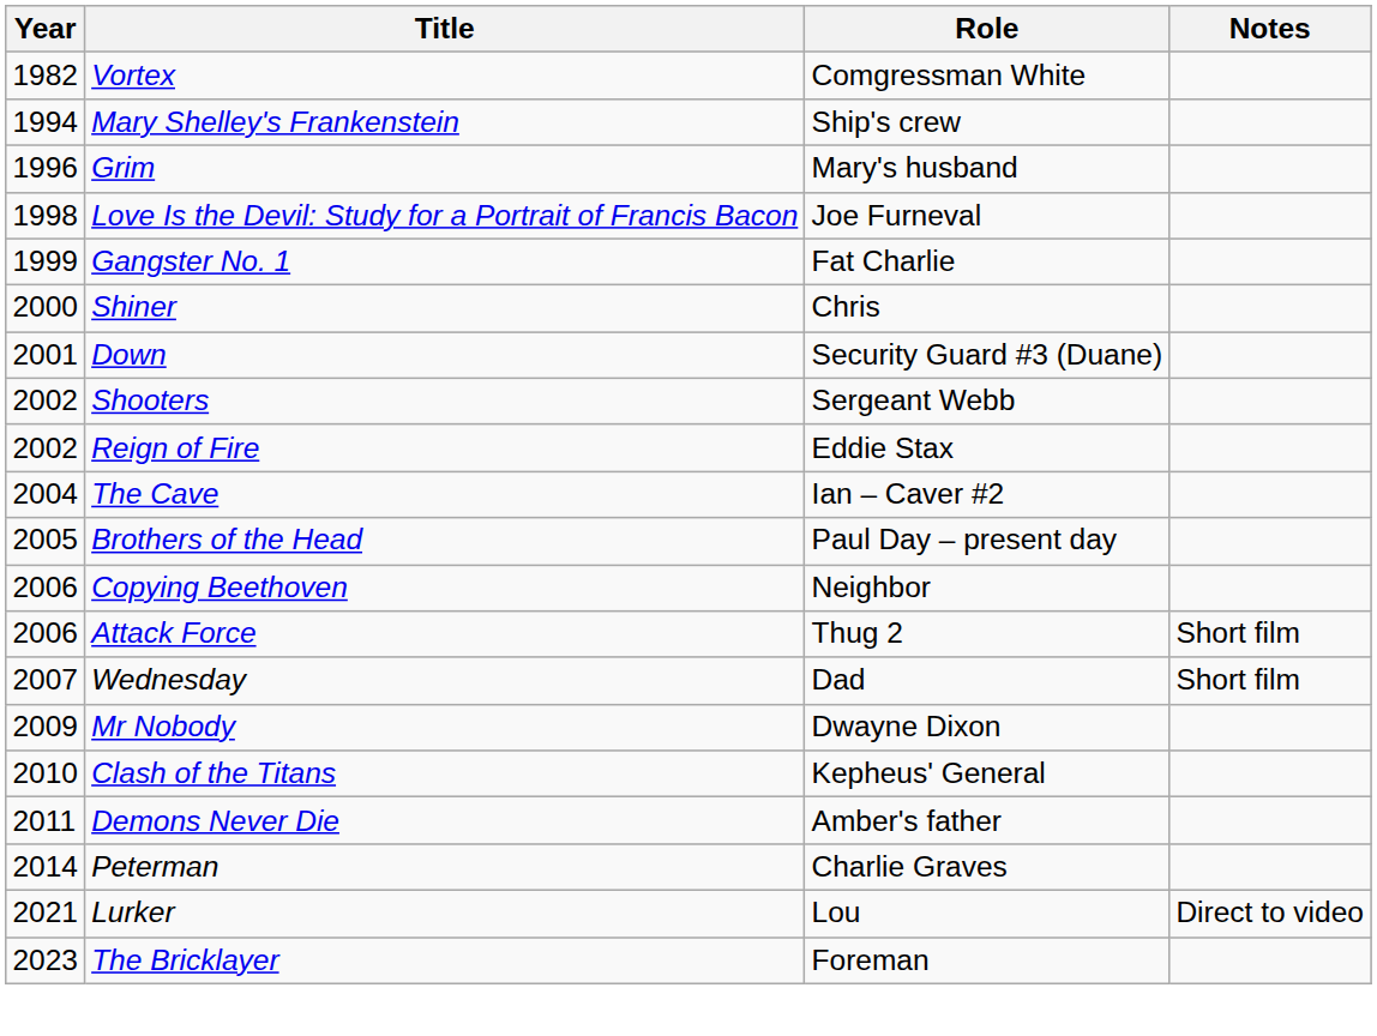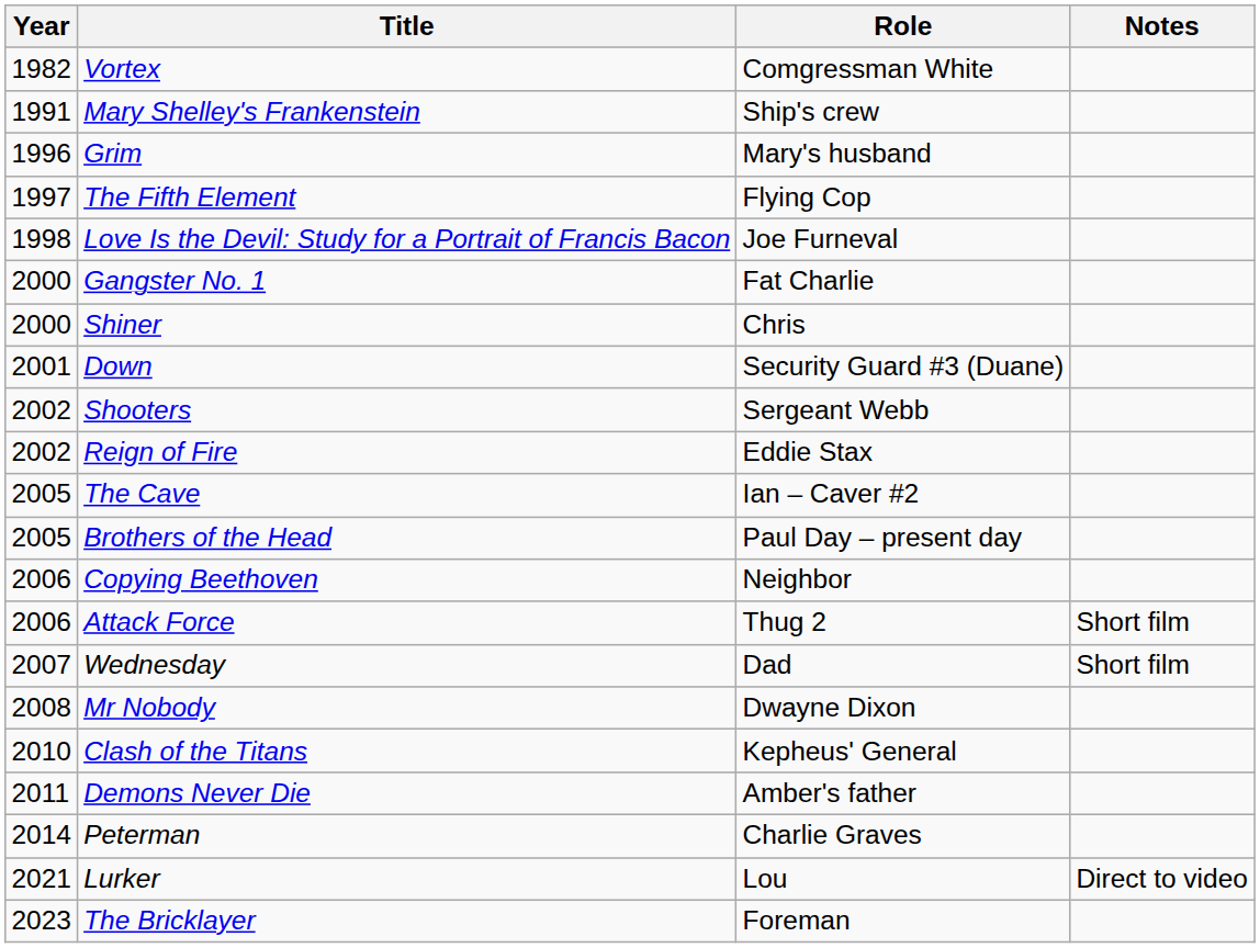 <table class=wikitable>
 <tr>
 <th>Year</th>
 <th>Title</th>
 <th>Role</th>
 <th>Notes</th>
 </tr>
 <tr>
 <td>1982</td>
 <td><em><a href='#'>Vortex</a></em></td>
 <td>Comgressman White</td>
 <td></td>
 </tr>
 <tr>
-<td>1994</td>
+<td>1991</td>
 <td><em><a href='#'> Mary Shelley's Frankenstein</a></em></td>
 <td>Ship's crew</td>
 <td></td>
 </tr>
 <tr>
 <td>1996</td>
 <td><em><a href='#'>Grim</a></em></td>
 <td>Mary's husband</td>
 <td></td>
 </tr>
 <tr>
+<td>1997</td>
+<td><em><a href='#'>The Fifth Element</a></em></td>
+<td>Flying Cop</td>
+<td></td>
+</tr>
+<tr>
 <td>1998</td>
 <td><em><a href='#'>Love Is the Devil: Study for a Portrait of Francis Bacon</a></em></td>
 <td>Joe Furneval</td>
 <td></td>
 </tr>
 <tr>
-<td>1999</td>
+<td>2000</td>
 <td><em><a href='#'>Gangster No. 1</a></em></td>
 <td>Fat Charlie</td>
 <td></td>
 </tr>
 <tr>
 <td>2000</td>
 <td><em><a href='#'>Shiner</a></em></td>
 <td>Chris</td>
 <td></td>
 </tr>
 <tr>
 <td>2001</td>
 <td><em><a href='#'>Down</a></em></td>
 <td>Security Guard #3 (Duane)</td>
 <td></td>
 </tr>
 <tr>
 <td>2002</td>
 <td><em><a href='#'>Shooters</a></em></td>
 <td>Sergeant Webb</td>
 <td></td>
 </tr>
 <tr>
 <td>2002</td>
 <td><em><a href='#'>Reign of Fire</a></em></td>
 <td>Eddie Stax</td>
 <td></td>
 </tr>
 <tr>
-<td>2004</td>
+<td>2005</td>
 <td><em><a href='#'>The Cave</a></em></td>
 <td>Ian – Caver #2</td>
 <td></td>
 </tr>
 <tr>
 <td>2005</td>
 <td><em><a href='#'>Brothers of the Head</a></em></td>
 <td>Paul Day – present day</td>
 <td></td>
 </tr>
 <tr>
 <td>2006</td>
 <td><em><a href='#'>Copying Beethoven</a></em></td>
 <td>Neighbor</td>
 <td></td>
 </tr>
 <tr>
 <td>2006</td>
 <td><em><a href='#'>Attack Force</a></em></td>
 <td>Thug 2</td>
 <td>Short film</td>
 </tr>
 <tr>
 <td>2007</td>
 <td><em>Wednesday</em></td>
 <td>Dad</td>
 <td>Short film</td>
 </tr>
 <tr>
-<td>2009</td>
+<td>2008</td>
 <td><em><a href='#'>Mr Nobody</a></em></td>
 <td>Dwayne Dixon</td>
 <td></td>
 </tr>
 <tr>
 <td>2010</td>
 <td><em><a href='#'>Clash of the Titans</a></em></td>
 <td>Kepheus' General</td>
 <td></td>
 </tr>
 <tr>
 <td>2011</td>
 <td><em><a href='#'>Demons Never Die</a></em></td>
 <td>Amber's father</td>
 <td></td>
 </tr>
 <tr>
 <td>2014</td>
 <td><em>Peterman</em></td>
 <td>Charlie Graves</td>
 <td></td>
 </tr>
 <tr>
 <td>2021</td>
 <td><em>Lurker</em></td>
 <td>Lou</td>
 <td>Direct to video</td>
 </tr>
 <tr>
 <td>2023</td>
 <td><em><a href='#'>The Bricklayer</a></em></td>
 <td>Foreman</td>
 <td></td>
 </tr>
 </table>
